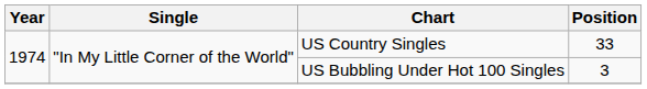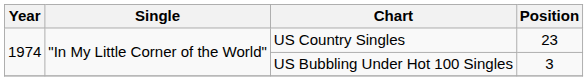 <table class="wikitable">
 <tr>
 <th>Year</th>
 <th>Single</th>
 <th>Chart</th>
 <th>Position</th>
 </tr>
 <tr>
 <td rowspan="2">1974</td>
 <td rowspan="2">"In My Little Corner of the World"</td>
 <td>US Country Singles</td>
-<td align="center">33</td>
+<td align="center">23</td>
 </tr>
 <tr>
 <td>US Bubbling Under Hot 100 Singles</td>
 <td align="center">3</td>
 </tr>
 <tr>
 </tr>
 </table>
